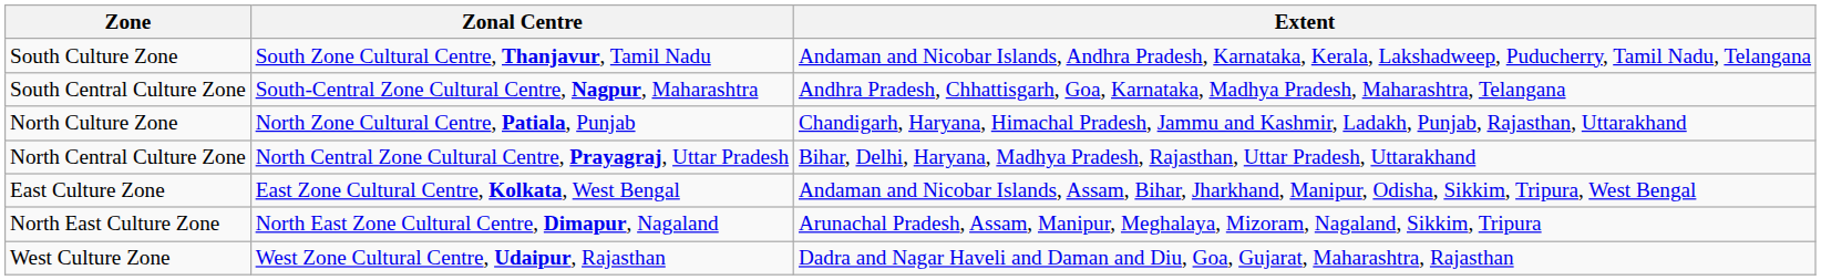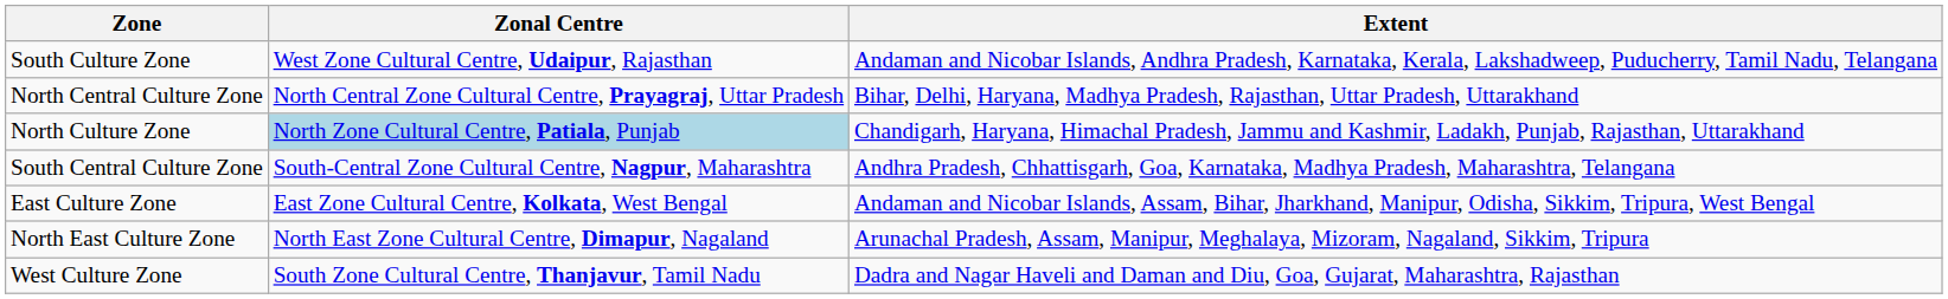 <table class="wikitable">
 <tr>
 <th>Zone</th>
 <th>Zonal Centre</th>
 <th>Extent</th>
 </tr>
 <tr>
 <td>South Culture Zone</td>
-<td><a href='#'>South Zone Cultural Centre</a>, <strong><a href='#'>Thanjavur</a></strong>, <a href='#'>Tamil Nadu</a></td>
+<td><a href='#'>West Zone Cultural Centre</a>, <strong><a href='#'>Udaipur</a></strong>, <a href='#'>Rajasthan</a></td>
 <td><a href='#'>Andaman and Nicobar Islands</a>, <a href='#'>Andhra Pradesh</a>, <a href='#'>Karnataka</a>, <a href='#'>Kerala</a>, <a href='#'>Lakshadweep</a>, <a href='#'>Puducherry</a>, <a href='#'>Tamil Nadu</a>, <a href='#'>Telangana</a></td>
+</tr>
+<tr>
+<td>North Central Culture Zone</td>
+<td><a href='#'>North Central Zone Cultural Centre</a>, <strong><a href='#'>Prayagraj</a></strong>, <a href='#'>Uttar Pradesh</a></td>
+<td><a href='#'>Bihar</a>, <a href='#'>Delhi</a>, <a href='#'>Haryana</a>, <a href='#'>Madhya Pradesh</a>, <a href='#'>Rajasthan</a>, <a href='#'>Uttar Pradesh</a>, <a href='#'>Uttarakhand</a></td>
+</tr>
+<tr>
+<td>North Culture Zone</td>
+<td style="background: lightblue;"><a href='#'>North Zone Cultural Centre</a>, <strong><a href='#'>Patiala</a></strong>, <a href='#'>Punjab</a></td>
+<td><a href='#'>Chandigarh</a>, <a href='#'>Haryana</a>, <a href='#'>Himachal Pradesh</a>, <a href='#'>Jammu and Kashmir</a>, <a href='#'>Ladakh</a>, <a href='#'>Punjab</a>, <a href='#'>Rajasthan</a>, <a href='#'>Uttarakhand</a></td>
 </tr>
 <tr>
 <td>South Central Culture Zone</td>
 <td><a href='#'>South-Central Zone Cultural Centre</a>, <strong><a href='#'>Nagpur</a></strong>, <a href='#'>Maharashtra</a></td>
 <td><a href='#'>Andhra Pradesh</a>, <a href='#'>Chhattisgarh</a>, <a href='#'>Goa</a>, <a href='#'>Karnataka</a>, <a href='#'>Madhya Pradesh</a>, <a href='#'>Maharashtra</a>, <a href='#'>Telangana</a></td>
-</tr>
-<tr>
-<td>North Culture Zone</td>
-<td><a href='#'>North Zone Cultural Centre</a>, <strong><a href='#'>Patiala</a></strong>, <a href='#'>Punjab</a></td>
-<td><a href='#'>Chandigarh</a>, <a href='#'>Haryana</a>, <a href='#'>Himachal Pradesh</a>, <a href='#'>Jammu and Kashmir</a>, <a href='#'>Ladakh</a>, <a href='#'>Punjab</a>, <a href='#'>Rajasthan</a>, <a href='#'>Uttarakhand</a></td>
-</tr>
-<tr>
-<td>North Central Culture Zone</td>
-<td><a href='#'>North Central Zone Cultural Centre</a>, <strong><a href='#'>Prayagraj</a></strong>, <a href='#'>Uttar Pradesh</a></td>
-<td><a href='#'>Bihar</a>, <a href='#'>Delhi</a>, <a href='#'>Haryana</a>, <a href='#'>Madhya Pradesh</a>, <a href='#'>Rajasthan</a>, <a href='#'>Uttar Pradesh</a>, <a href='#'>Uttarakhand</a></td>
 </tr>
 <tr>
 <td>East Culture Zone</td>
 <td><a href='#'>East Zone Cultural Centre</a>, <strong><a href='#'>Kolkata</a></strong>, <a href='#'>West Bengal</a></td>
 <td><a href='#'>Andaman and Nicobar Islands</a>, <a href='#'>Assam</a>, <a href='#'>Bihar</a>, <a href='#'>Jharkhand</a>, <a href='#'>Manipur</a>, <a href='#'>Odisha</a>, <a href='#'>Sikkim</a>, <a href='#'>Tripura</a>, <a href='#'>West Bengal</a></td>
 </tr>
 <tr>
 <td>North East Culture Zone</td>
 <td><a href='#'>North East Zone Cultural Centre</a>, <strong><a href='#'>Dimapur</a></strong>, <a href='#'>Nagaland</a></td>
 <td><a href='#'>Arunachal Pradesh</a>, <a href='#'>Assam</a>, <a href='#'>Manipur</a>, <a href='#'>Meghalaya</a>, <a href='#'>Mizoram</a>, <a href='#'>Nagaland</a>, <a href='#'>Sikkim</a>, <a href='#'>Tripura</a></td>
 </tr>
 <tr>
 <td>West Culture Zone</td>
-<td><a href='#'>West Zone Cultural Centre</a>, <strong><a href='#'>Udaipur</a></strong>, <a href='#'>Rajasthan</a></td>
+<td><a href='#'>South Zone Cultural Centre</a>, <strong><a href='#'>Thanjavur</a></strong>, <a href='#'>Tamil Nadu</a></td>
 <td><a href='#'>Dadra and Nagar Haveli and Daman and Diu</a>, <a href='#'>Goa</a>, <a href='#'>Gujarat</a>, <a href='#'>Maharashtra</a>, <a href='#'>Rajasthan</a></td>
 </tr>
 </table>
